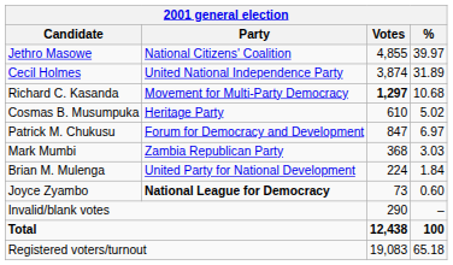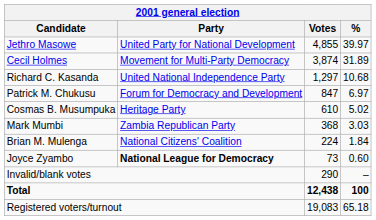 <table class=wikitable style=text-align:right>
 <tr>
 <th colspan=4><a href='#'>2001 general election</a></th>
 </tr>
 <tr>
 <th>Candidate</th>
 <th>Party</th>
 <th>Votes</th>
 <th>%</th>
 </tr>
 <tr>
 <td align=left><a href='#'>Jethro Masowe</a></td>
-<td align=left><a href='#'>National Citizens' Coalition</a></td>
+<td align=left><a href='#'>United Party for National Development</a></td>
 <td>4,855</td>
 <td>39.97</td>
 </tr>
 <tr>
 <td align=left><a href='#'>Cecil Holmes</a></td>
-<td align=left><a href='#'>United National Independence Party</a></td>
+<td align=left><a href='#'>Movement for Multi-Party Democracy</a></td>
 <td>3,874</td>
 <td>31.89</td>
 </tr>
 <tr>
 <td align=left>Richard C. Kasanda</td>
-<td align=left><a href='#'>Movement for Multi-Party Democracy</a></td>
-<td><strong>1,297</strong></td>
+<td align=left><a href='#'>United National Independence Party</a></td>
+<td>1,297</td>
 <td>10.68</td>
+</tr>
+<tr>
+<td align=left>Patrick M. Chukusu</td>
+<td align=left><a href='#'>Forum for Democracy and Development</a></td>
+<td>847</td>
+<td>6.97</td>
 </tr>
 <tr>
 <td align=left>Cosmas B. Musumpuka</td>
 <td align=left><a href='#'>Heritage Party</a></td>
 <td>610</td>
 <td>5.02</td>
-</tr>
-<tr>
-<td align=left>Patrick M. Chukusu</td>
-<td align=left><a href='#'>Forum for Democracy and Development</a></td>
-<td>847</td>
-<td>6.97</td>
 </tr>
 <tr>
 <td align=left>Mark Mumbi</td>
 <td align=left><a href='#'>Zambia Republican Party</a></td>
 <td>368</td>
 <td>3.03</td>
 </tr>
 <tr>
 <td align=left>Brian M. Mulenga</td>
-<td align=left><a href='#'>United Party for National Development</a></td>
+<td align=left><a href='#'>National Citizens' Coalition</a></td>
 <td>224</td>
 <td>1.84</td>
 </tr>
 <tr>
 <td align=left>Joyce Zyambo</td>
 <td align=left><strong>National League for Democracy</strong></td>
 <td>73</td>
 <td>0.60</td>
 </tr>
 <tr>
 <td align=left colspan=2>Invalid/blank votes</td>
 <td>290</td>
 <td>–</td>
 </tr>
 <tr>
 <td align=left colspan=2><strong>Total</strong></td>
 <td><strong>12,438</strong></td>
 <td><strong>100</strong></td>
 </tr>
 <tr>
 <td align=left colspan=2>Registered voters/turnout</td>
 <td>19,083</td>
 <td>65.18</td>
 </tr>
 </table>
